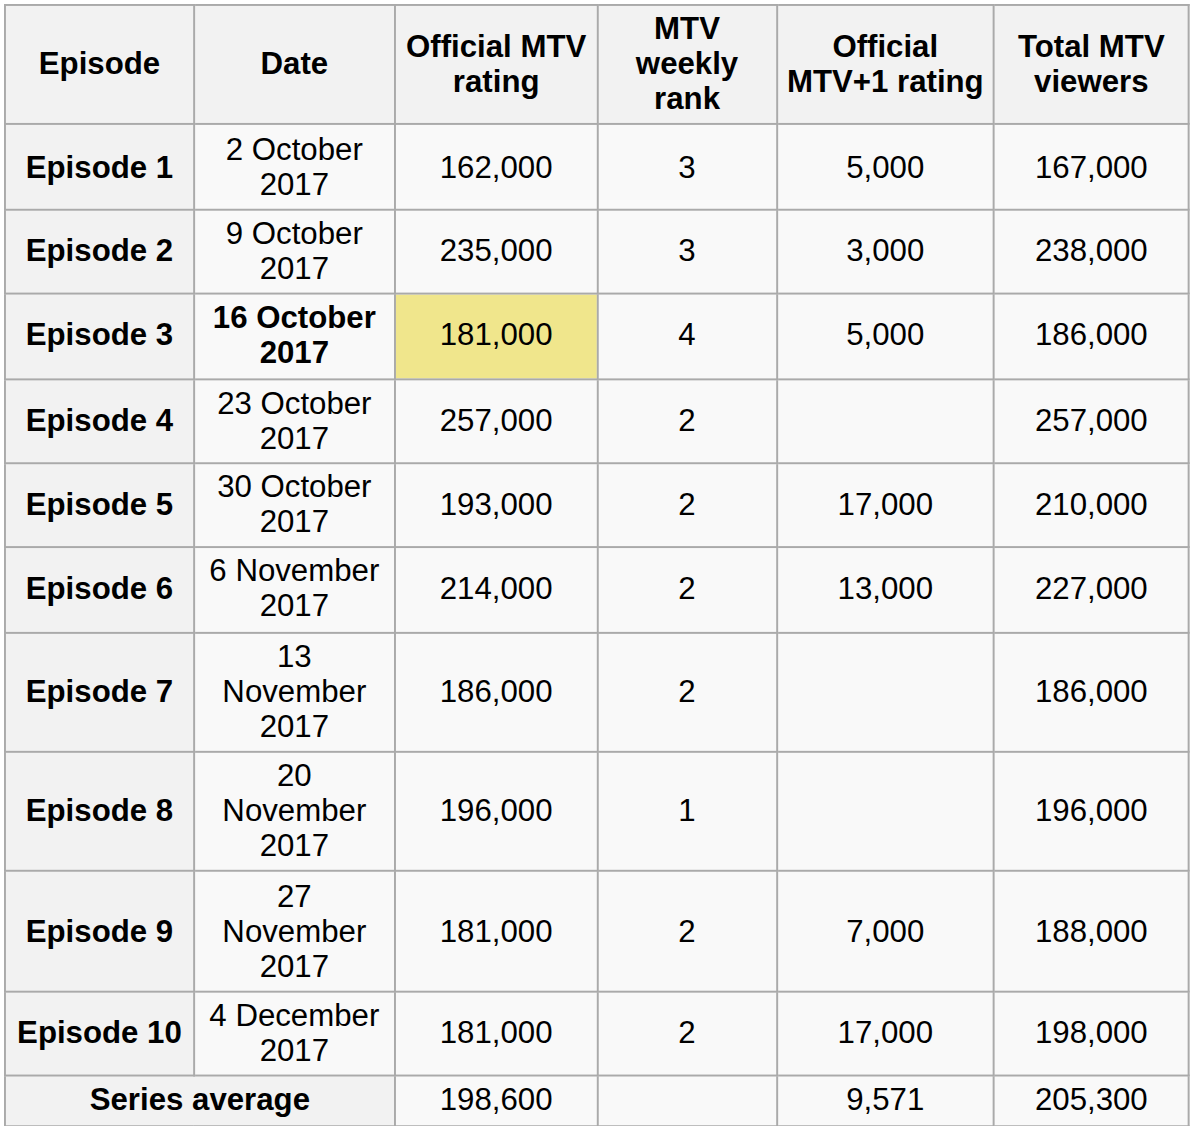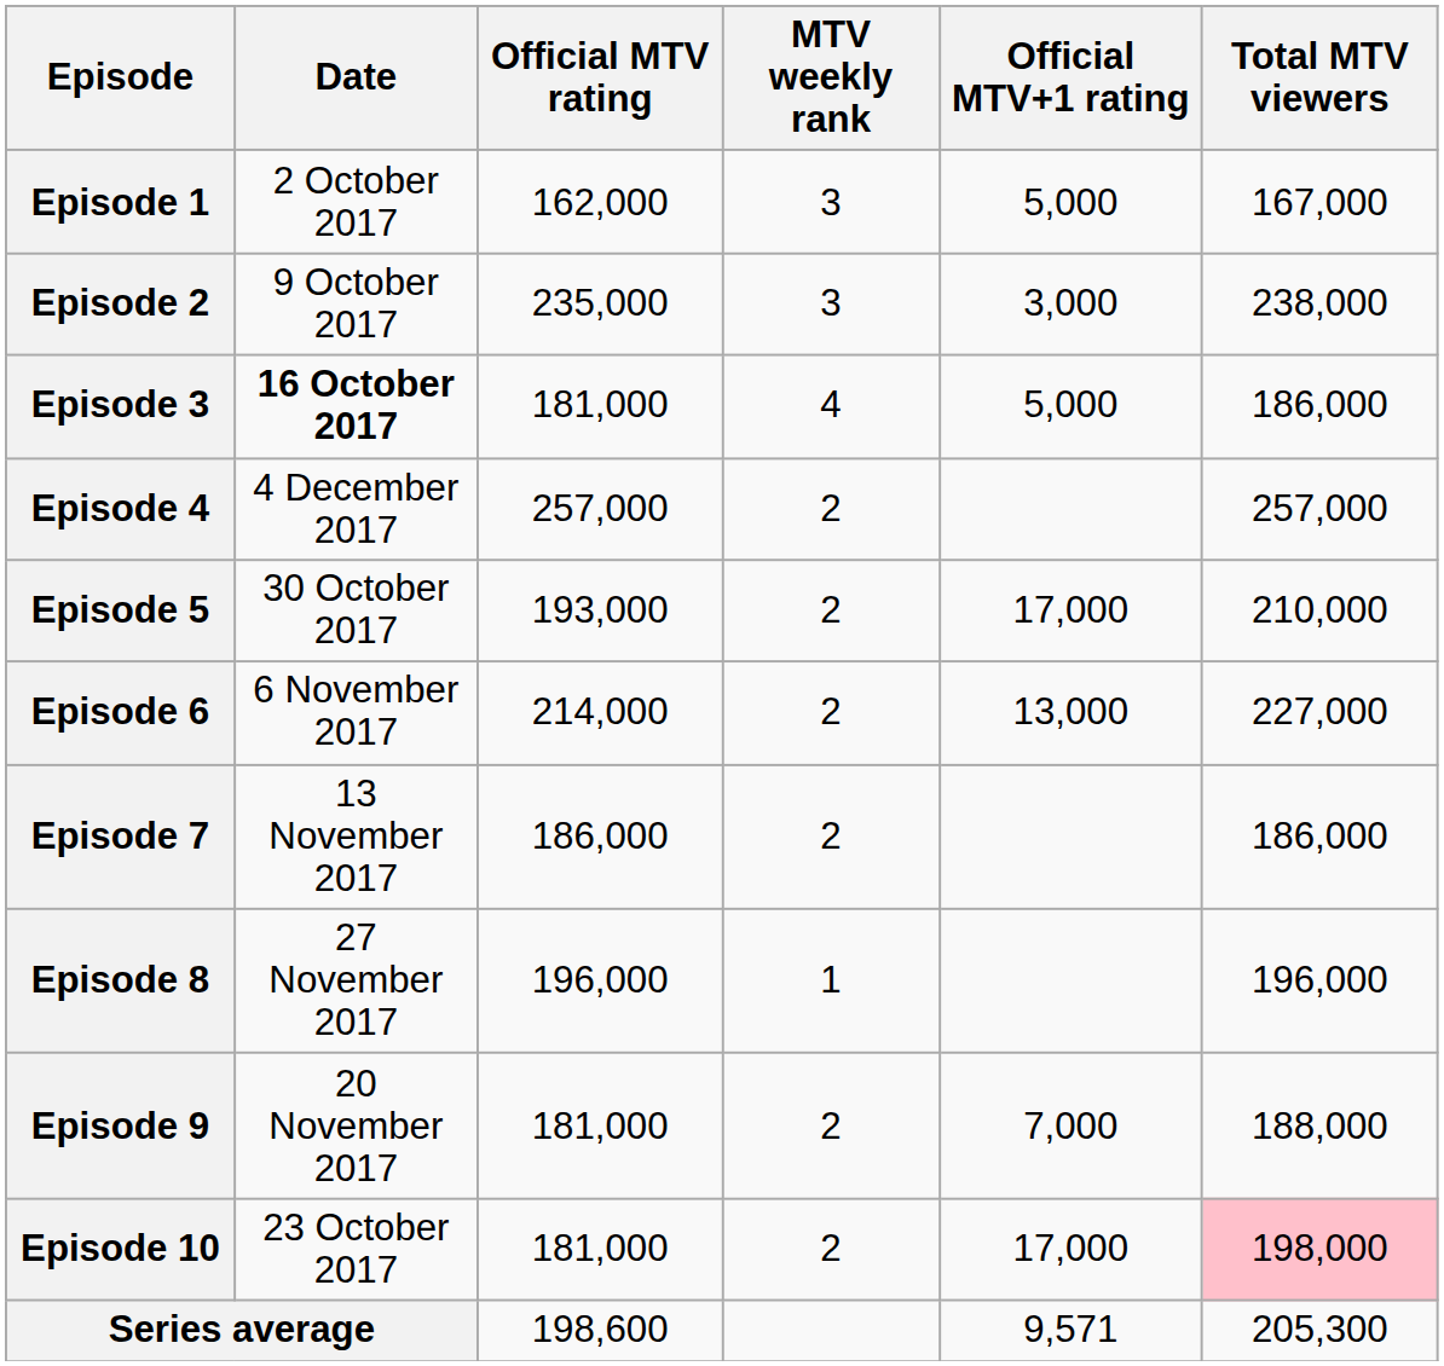 <table class="wikitable sortable" style="text-align:center">
 <tr>
 <th scope="col" style="width:120px;">Episode</th>
 <th scope="col" style="width:120px;">Date</th>
 <th scope="col" style="width:140px;">Official MTV rating</th>
 <th scope="col" style="width:120px;">MTV weekly rank</th>
 <th scope="col" style="width:160px;">Official MTV+1 rating</th>
 <th scope="col" style="width:130px;">Total MTV viewers</th>
 </tr>
 <tr>
 <th scope="row">Episode 1</th>
 <td>2 October 2017</td>
 <td>162,000</td>
 <td>3</td>
 <td>5,000</td>
 <td>167,000</td>
 </tr>
 <tr>
 <th scope="row">Episode 2</th>
 <td>9 October 2017</td>
 <td>235,000</td>
 <td>3</td>
 <td>3,000</td>
 <td>238,000</td>
 </tr>
 <tr>
 <th scope="row">Episode 3</th>
 <td><strong>16 October 2017</strong></td>
-<td style="background: khaki;">181,000</td>
+<td>181,000</td>
 <td>4</td>
 <td>5,000</td>
 <td>186,000</td>
 </tr>
 <tr>
 <th scope="row">Episode 4</th>
-<td>23 October 2017</td>
+<td>4 December 2017</td>
 <td>257,000</td>
 <td>2</td>
 <td></td>
 <td>257,000</td>
 </tr>
 <tr>
 <th scope="row">Episode 5</th>
 <td>30 October 2017</td>
 <td>193,000</td>
 <td>2</td>
 <td>17,000</td>
 <td>210,000</td>
 </tr>
 <tr>
 <th scope="row">Episode 6</th>
 <td>6 November 2017</td>
 <td>214,000</td>
 <td>2</td>
 <td>13,000</td>
 <td>227,000</td>
 </tr>
 <tr>
 <th scope="row">Episode 7</th>
 <td>13 November 2017</td>
 <td>186,000</td>
 <td>2</td>
 <td></td>
 <td>186,000</td>
 </tr>
 <tr>
 <th scope="row">Episode 8</th>
-<td>20 November 2017</td>
+<td>27 November 2017</td>
 <td>196,000</td>
 <td>1</td>
 <td></td>
 <td>196,000</td>
 </tr>
 <tr>
 <th scope="row">Episode 9</th>
-<td>27 November 2017</td>
+<td>20 November 2017</td>
 <td>181,000</td>
 <td>2</td>
 <td>7,000</td>
 <td>188,000</td>
 </tr>
 <tr>
 <th scope="row">Episode 10</th>
-<td>4 December 2017</td>
+<td>23 October 2017</td>
 <td>181,000</td>
 <td>2</td>
 <td>17,000</td>
-<td>198,000</td>
+<td style="background: pink;">198,000</td>
 </tr>
 <tr>
 <th colspan=2 scope="row">Series average</th>
 <td>198,600</td>
 <td></td>
 <td>9,571</td>
 <td>205,300</td>
 </tr>
 </table>
